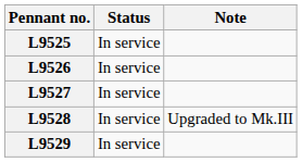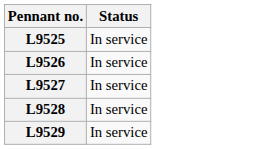 <table class="wikitable plainrowheaders">
 <tr>
 <th scope="col">Pennant no.</th>
 <th scope="col">Status</th>
-<th scope="col">Note</th>
 </tr>
 <tr>
 <th scope="row">L9525</th>
 <td>In service</td>
-<td></td>
 </tr>
 <tr>
 <th scope="row">L9526</th>
 <td>In service</td>
-<td></td>
 </tr>
 <tr>
 <th scope="row">L9527</th>
 <td>In service</td>
-<td></td>
 </tr>
 <tr>
 <th scope="row">L9528</th>
 <td>In service</td>
-<td>Upgraded to Mk.III</td>
 </tr>
 <tr>
 <th scope="row">L9529</th>
 <td>In service</td>
-<td></td>
 </tr>
 </table>
